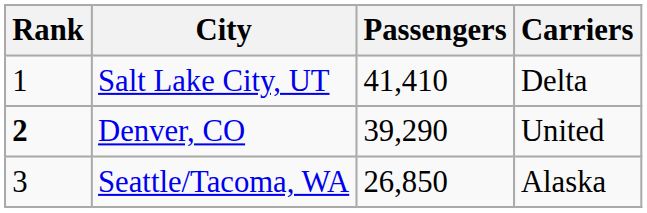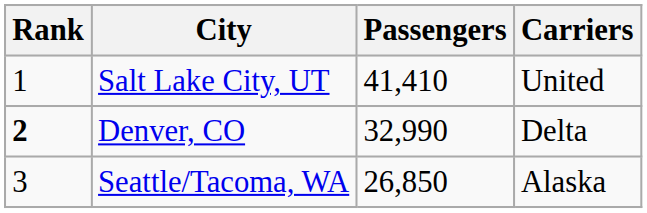 <table class="wikitable" style="font-size: 95%">
 <tr>
 <th>Rank</th>
 <th>City</th>
 <th>Passengers</th>
 <th>Carriers</th>
 </tr>
 <tr>
 <td>1</td>
 <td><a href='#'>Salt Lake City, UT</a></td>
 <td>41,410</td>
-<td>Delta</td>
+<td>United</td>
 </tr>
 <tr>
 <td><strong>2</strong></td>
 <td><a href='#'>Denver, CO</a></td>
-<td>39,290</td>
-<td>United</td>
+<td>32,990</td>
+<td>Delta</td>
 </tr>
 <tr>
 <td>3</td>
 <td><a href='#'>Seattle/Tacoma, WA</a></td>
 <td>26,850</td>
 <td>Alaska</td>
 </tr>
 </table>
